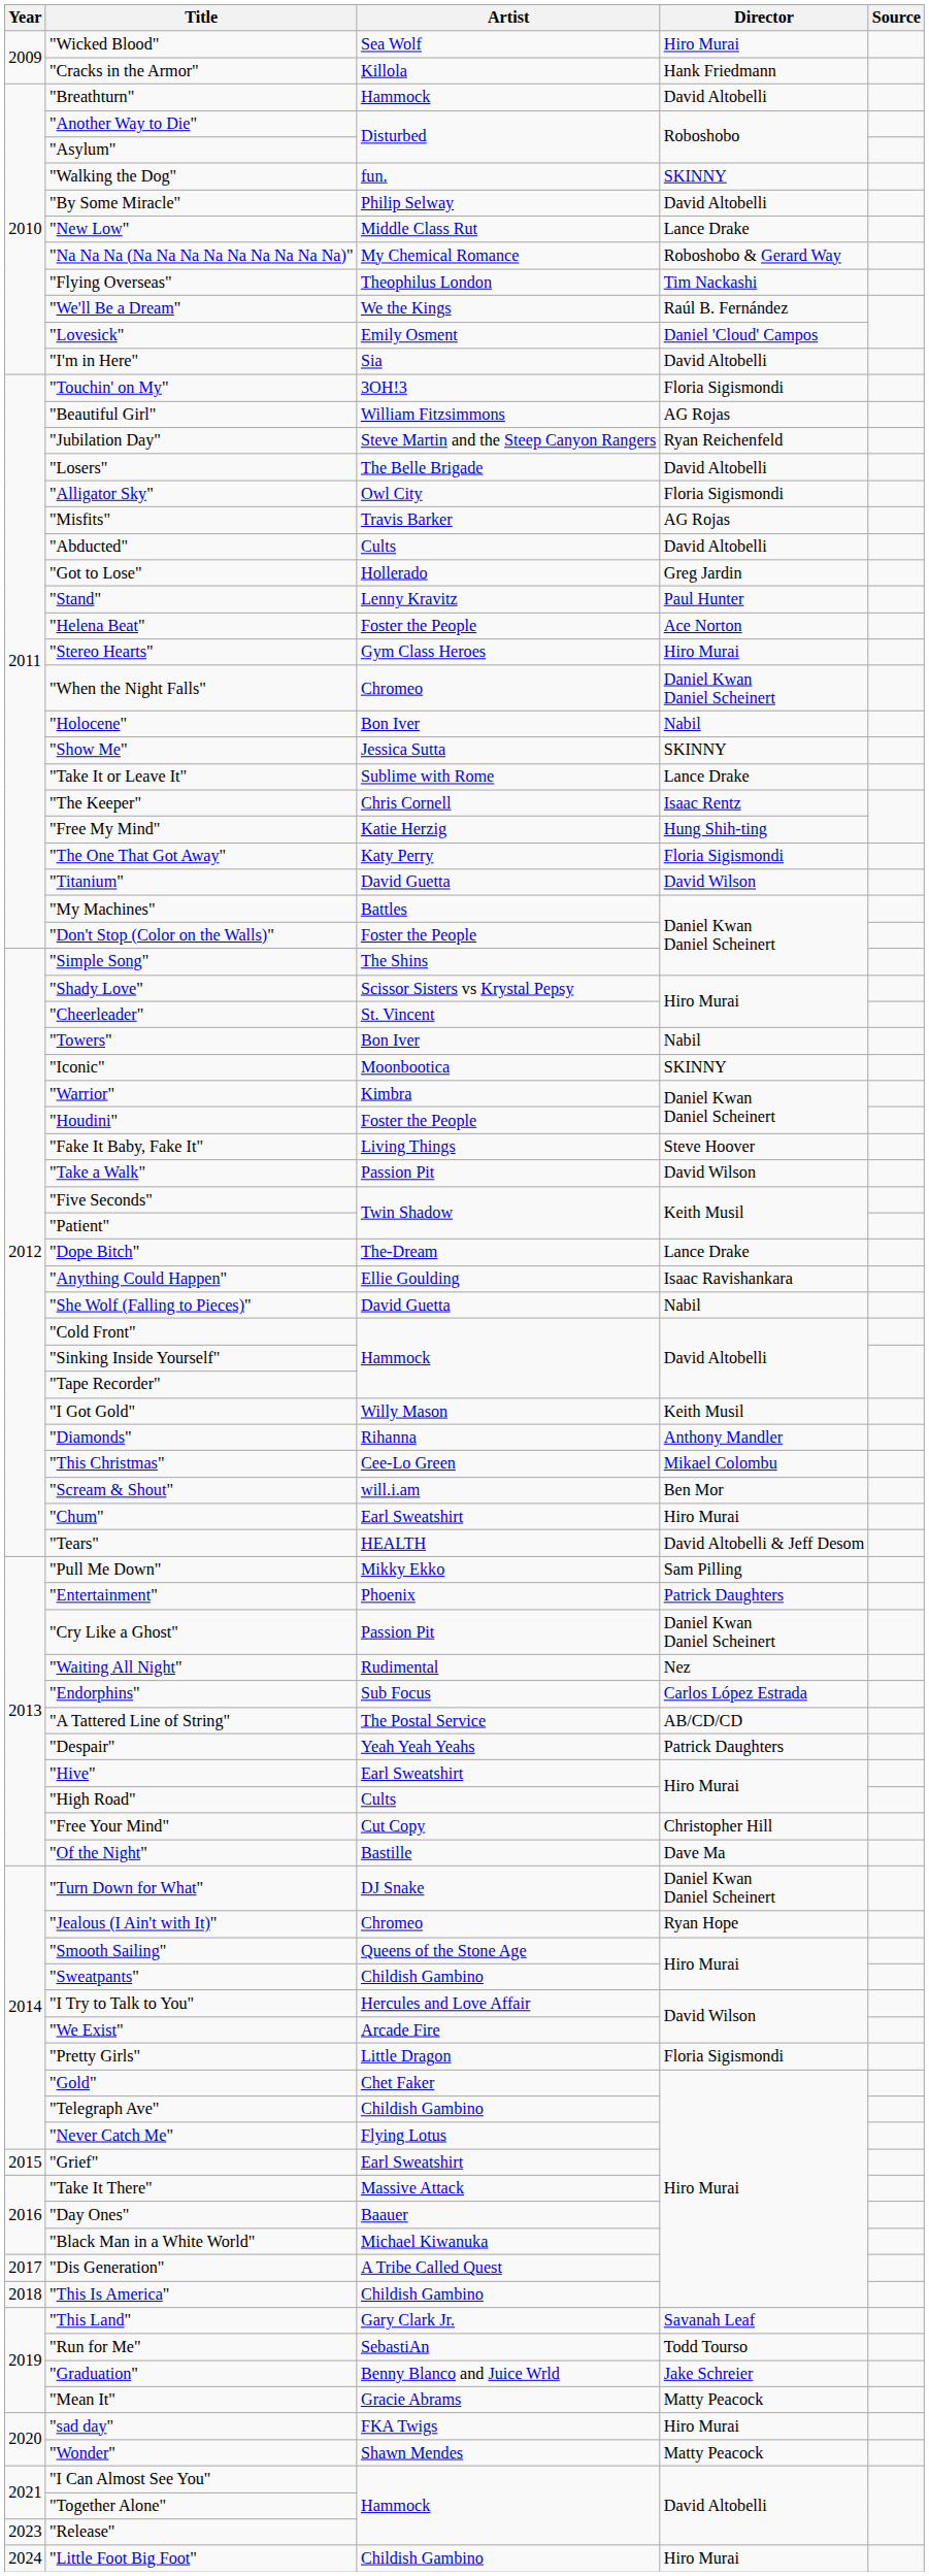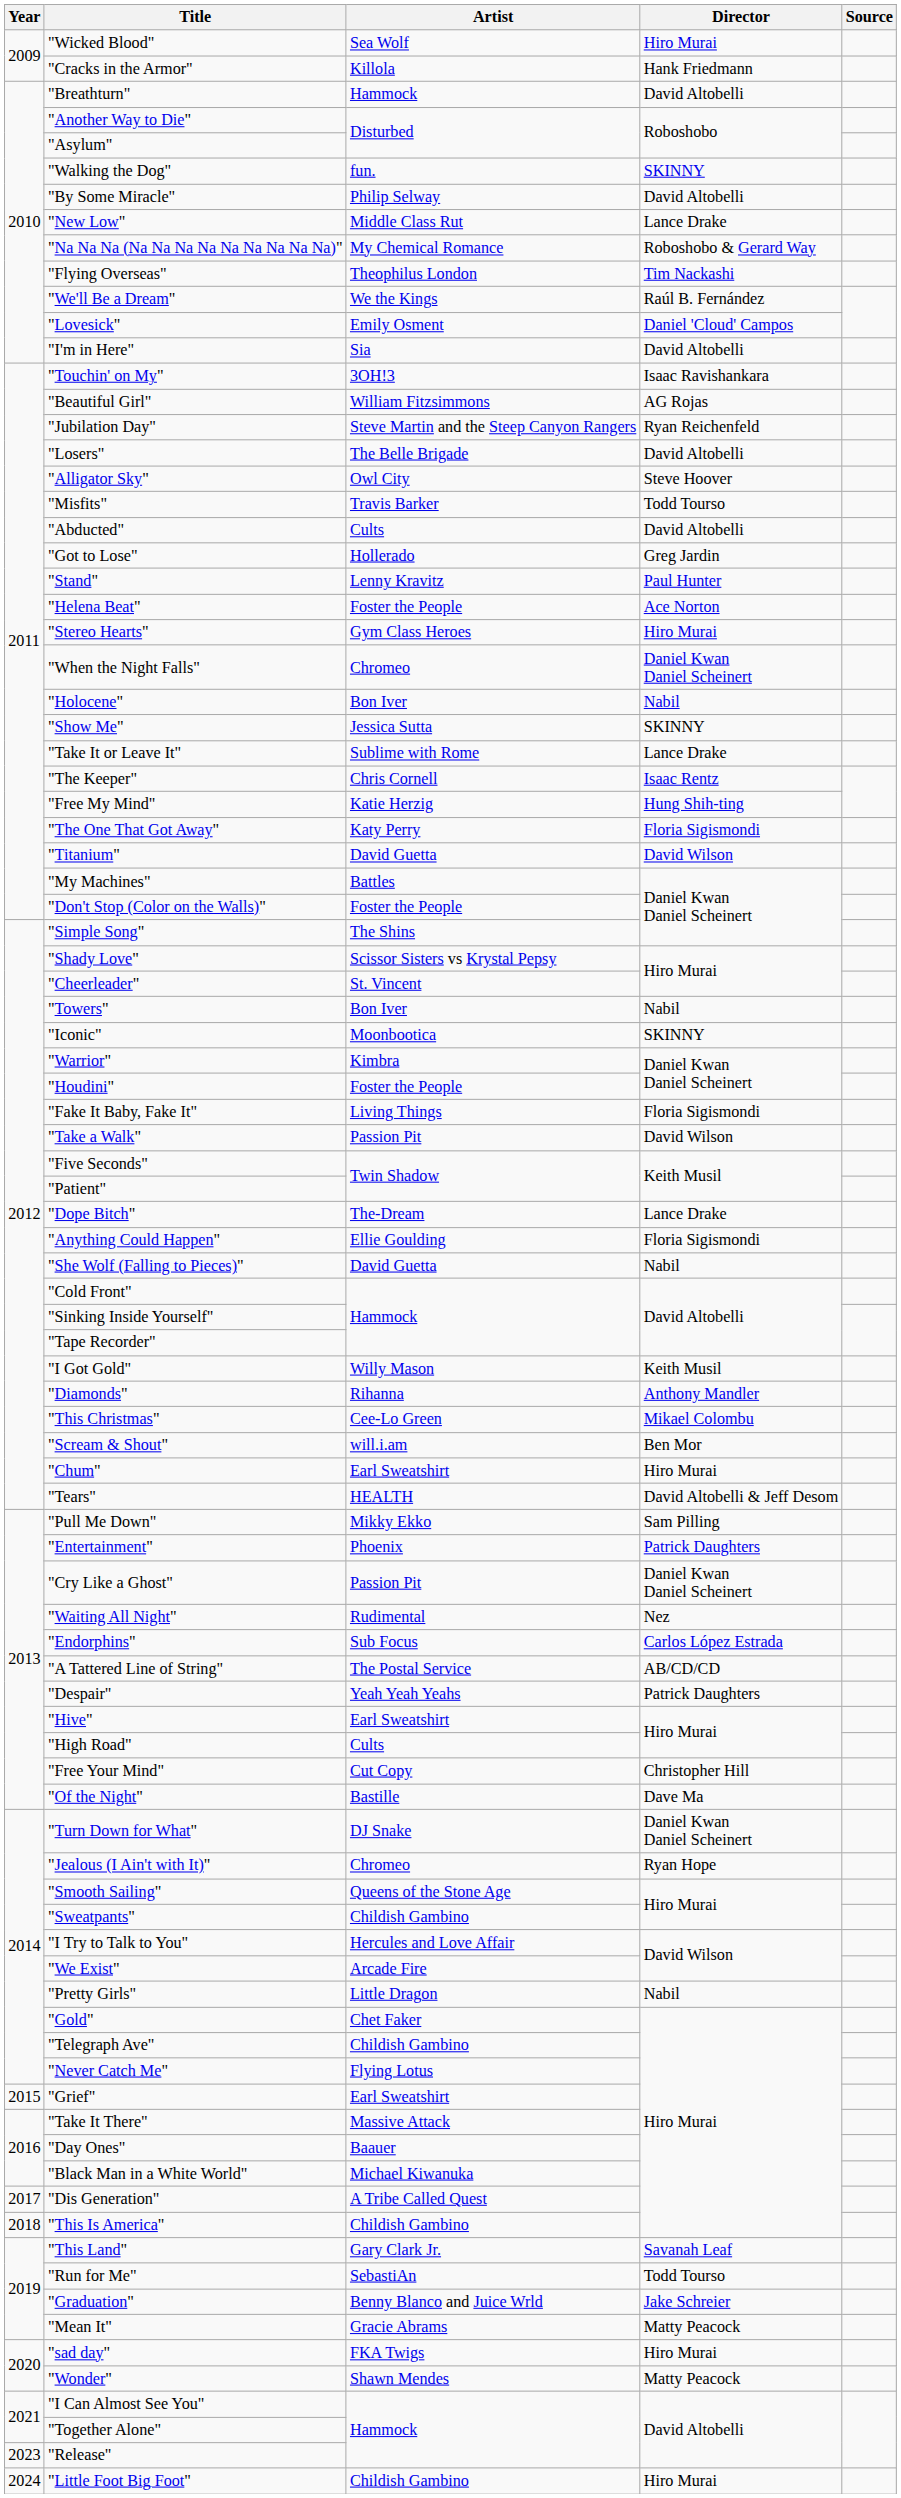 <table class="wikitable">
 <tr>
 <th>Year</th>
 <th>Title</th>
 <th>Artist</th>
 <th>Director</th>
 <th>Source</th>
 </tr>
 <tr>
 <td rowspan=2>2009</td>
 <td>"Wicked Blood"</td>
 <td><a href='#'>Sea Wolf</a></td>
 <td><a href='#'>Hiro Murai</a></td>
 <td></td>
 </tr>
 <tr>
 <td>"Cracks in the Armor"</td>
 <td><a href='#'>Killola</a></td>
 <td>Hank Friedmann</td>
 <td></td>
 </tr>
 <tr>
 <td rowspan=11>2010</td>
 <td>"Breathturn"</td>
 <td><a href='#'>Hammock</a></td>
 <td>David Altobelli</td>
 <td></td>
 </tr>
 <tr>
 <td>"<a href='#'>Another Way to Die</a>"</td>
 <td rowspan=2><a href='#'>Disturbed</a></td>
 <td rowspan=2>Roboshobo</td>
 <td></td>
 </tr>
 <tr>
 <td>"Asylum"</td>
 </tr>
 <tr>
 <td>"Walking the Dog"</td>
 <td><a href='#'>fun.</a></td>
 <td><a href='#'>SKINNY</a></td>
 <td></td>
 </tr>
 <tr>
 <td>"By Some Miracle"</td>
 <td><a href='#'>Philip Selway</a></td>
 <td>David Altobelli</td>
 <td></td>
 </tr>
 <tr>
 <td>"<a href='#'>New Low</a>"</td>
 <td><a href='#'>Middle Class Rut</a></td>
 <td>Lance Drake</td>
 <td></td>
 </tr>
 <tr>
 <td>"<a href='#'>Na Na Na (Na Na Na Na Na Na Na Na Na)</a>"</td>
 <td><a href='#'>My Chemical Romance</a></td>
 <td>Roboshobo & <a href='#'>Gerard Way</a></td>
 <td></td>
 </tr>
 <tr>
 <td>"Flying Overseas"</td>
 <td><a href='#'>Theophilus London</a></td>
 <td><a href='#'>Tim Nackashi</a></td>
 <td></td>
 </tr>
 <tr>
 <td>"<a href='#'>We'll Be a Dream</a>"</td>
 <td><a href='#'>We the Kings</a></td>
 <td>Raúl B. Fernández</td>
 </tr>
 <tr>
 <td>"<a href='#'>Lovesick</a>"</td>
 <td><a href='#'>Emily Osment</a></td>
 <td><a href='#'>Daniel 'Cloud' Campos</a></td>
 </tr>
 <tr>
 <td>"I'm in Here"</td>
 <td><a href='#'>Sia</a></td>
 <td>David Altobelli</td>
 <td></td>
 </tr>
 <tr>
 <td rowspan="21">2011</td>
 <td>"<a href='#'>Touchin' on My</a>"</td>
 <td><a href='#'>3OH!3</a></td>
-<td>Floria Sigismondi</td>
+<td>Isaac Ravishankara</td>
 <td></td>
 </tr>
 <tr>
 <td>"Beautiful Girl"</td>
 <td><a href='#'>William Fitzsimmons</a></td>
 <td>AG Rojas</td>
 <td></td>
 </tr>
 <tr>
 <td>"Jubilation Day"</td>
 <td><a href='#'>Steve Martin</a> and the <a href='#'>Steep Canyon Rangers</a></td>
 <td>Ryan Reichenfeld</td>
 <td></td>
 </tr>
 <tr>
 <td>"Losers"</td>
 <td><a href='#'>The Belle Brigade</a></td>
 <td>David Altobelli</td>
 <td></td>
 </tr>
 <tr>
 <td>"<a href='#'>Alligator Sky</a>"</td>
 <td><a href='#'>Owl City</a></td>
-<td>Floria Sigismondi</td>
+<td>Steve Hoover</td>
 <td></td>
 </tr>
 <tr>
 <td>"Misfits"</td>
 <td><a href='#'>Travis Barker</a></td>
-<td>AG Rojas</td>
+<td>Todd Tourso</td>
 <td></td>
 </tr>
 <tr>
 <td>"Abducted"</td>
 <td><a href='#'>Cults</a></td>
 <td>David Altobelli</td>
 <td></td>
 </tr>
 <tr>
 <td>"Got to Lose"</td>
 <td><a href='#'>Hollerado</a></td>
 <td>Greg Jardin</td>
 <td></td>
 </tr>
 <tr>
 <td>"<a href='#'>Stand</a>"</td>
 <td><a href='#'>Lenny Kravitz</a></td>
 <td><a href='#'>Paul Hunter</a></td>
 <td></td>
 </tr>
 <tr>
 <td>"<a href='#'>Helena Beat</a>"</td>
 <td><a href='#'>Foster the People</a></td>
 <td><a href='#'>Ace Norton</a></td>
 <td></td>
 </tr>
 <tr>
 <td>"<a href='#'>Stereo Hearts</a>"</td>
 <td><a href='#'>Gym Class Heroes</a></td>
 <td><a href='#'>Hiro Murai</a></td>
 <td></td>
 </tr>
 <tr>
 <td>"When the Night Falls"</td>
 <td><a href='#'>Chromeo</a></td>
 <td><a href='#'>Daniel Kwan<br>Daniel Scheinert</a></td>
 <td></td>
 </tr>
 <tr>
 <td>"<a href='#'>Holocene</a>"</td>
 <td><a href='#'>Bon Iver</a></td>
 <td><a href='#'>Nabil</a></td>
 <td></td>
 </tr>
 <tr>
 <td>"<a href='#'>Show Me</a>"</td>
 <td><a href='#'>Jessica Sutta</a></td>
 <td>SKINNY</td>
 <td></td>
 </tr>
 <tr>
 <td>"Take It or Leave It"</td>
 <td><a href='#'>Sublime with Rome</a></td>
 <td>Lance Drake</td>
 <td></td>
 </tr>
 <tr>
 <td>"The Keeper"</td>
 <td><a href='#'>Chris Cornell</a></td>
 <td><a href='#'>Isaac Rentz</a></td>
 </tr>
 <tr>
 <td>"Free My Mind"</td>
 <td><a href='#'>Katie Herzig</a></td>
 <td><a href='#'>Hung Shih-ting</a></td>
 </tr>
 <tr>
 <td>"<a href='#'>The One That Got Away</a>"</td>
 <td><a href='#'>Katy Perry</a></td>
 <td><a href='#'>Floria Sigismondi</a></td>
 <td></td>
 </tr>
 <tr>
 <td>"<a href='#'>Titanium</a>"</td>
 <td><a href='#'>David Guetta</a></td>
 <td><a href='#'>David Wilson</a></td>
 <td></td>
 </tr>
 <tr>
 <td>"My Machines"</td>
 <td><a href='#'>Battles</a></td>
 <td rowspan=3>Daniel Kwan<br>Daniel Scheinert</td>
 <td></td>
 </tr>
 <tr>
 <td>"<a href='#'>Don't Stop (Color on the Walls)</a>"</td>
 <td><a href='#'>Foster the People</a></td>
 <td></td>
 </tr>
 <tr>
 <td rowspan="23">2012</td>
 <td>"<a href='#'>Simple Song</a>"</td>
 <td><a href='#'>The Shins</a></td>
 <td></td>
 </tr>
 <tr>
 <td>"<a href='#'>Shady Love</a>"</td>
 <td><a href='#'>Scissor Sisters</a> vs <a href='#'>Krystal Pepsy</a></td>
 <td rowspan="2">Hiro Murai</td>
 <td></td>
 </tr>
 <tr>
 <td>"<a href='#'>Cheerleader</a>"</td>
 <td><a href='#'>St. Vincent</a></td>
 <td></td>
 </tr>
 <tr>
 <td>"<a href='#'>Towers</a>"</td>
 <td><a href='#'>Bon Iver</a></td>
 <td>Nabil</td>
 <td></td>
 </tr>
 <tr>
 <td>"Iconic"</td>
 <td><a href='#'>Moonbootica</a></td>
 <td>SKINNY</td>
 <td></td>
 </tr>
 <tr>
 <td>"<a href='#'>Warrior</a>"</td>
 <td><a href='#'>Kimbra</a></td>
 <td rowspan=2>Daniel Kwan<br>Daniel Scheinert</td>
 <td></td>
 </tr>
 <tr>
 <td>"<a href='#'>Houdini</a>"</td>
 <td><a href='#'>Foster the People</a></td>
 </tr>
 <tr>
 <td>"Fake It Baby, Fake It"</td>
 <td><a href='#'>Living Things</a></td>
-<td>Steve Hoover</td>
+<td>Floria Sigismondi</td>
 <td></td>
 </tr>
 <tr>
 <td>"<a href='#'>Take a Walk</a>"</td>
 <td><a href='#'>Passion Pit</a></td>
 <td>David Wilson</td>
 <td></td>
 </tr>
 <tr>
 <td>"Five Seconds"</td>
 <td rowspan="2"><a href='#'>Twin Shadow</a></td>
 <td rowspan="2">Keith Musil</td>
 <td></td>
 </tr>
 <tr>
 <td>"Patient"</td>
 <td></td>
 </tr>
 <tr>
 <td>"<a href='#'>Dope Bitch</a>"</td>
 <td><a href='#'>The-Dream</a></td>
 <td>Lance Drake</td>
 <td></td>
 </tr>
 <tr>
 <td>"<a href='#'>Anything Could Happen</a>"</td>
 <td><a href='#'>Ellie Goulding</a></td>
-<td>Isaac Ravishankara</td>
+<td>Floria Sigismondi</td>
 <td></td>
 </tr>
 <tr>
 <td>"<a href='#'>She Wolf (Falling to Pieces)</a>"</td>
 <td><a href='#'>David Guetta</a></td>
 <td>Nabil</td>
 <td></td>
 </tr>
 <tr>
 <td>"Cold Front"</td>
 <td rowspan="3"><a href='#'>Hammock</a></td>
 <td rowspan="3">David Altobelli</td>
 <td></td>
 </tr>
 <tr>
 <td>"Sinking Inside Yourself"</td>
 </tr>
 <tr>
 <td>"Tape Recorder"</td>
 </tr>
 <tr>
 <td>"I Got Gold"</td>
 <td><a href='#'>Willy Mason</a></td>
 <td>Keith Musil</td>
 <td></td>
 </tr>
 <tr>
 <td>"<a href='#'>Diamonds</a>"</td>
 <td><a href='#'>Rihanna</a></td>
 <td><a href='#'>Anthony Mandler</a></td>
 <td></td>
 </tr>
 <tr>
 <td>"<a href='#'>This Christmas</a>"</td>
 <td><a href='#'>Cee-Lo Green</a></td>
 <td><a href='#'>Mikael Colombu</a></td>
 <td></td>
 </tr>
 <tr>
 <td>"<a href='#'>Scream & Shout</a>"</td>
 <td><a href='#'>will.i.am</a></td>
 <td>Ben Mor</td>
 <td></td>
 </tr>
 <tr>
 <td>"<a href='#'>Chum</a>"</td>
 <td><a href='#'>Earl Sweatshirt</a></td>
 <td>Hiro Murai</td>
 <td></td>
 </tr>
 <tr>
 <td>"Tears"</td>
 <td><a href='#'>HEALTH</a></td>
 <td>David Altobelli & Jeff Desom</td>
 <td></td>
 </tr>
 <tr>
 <td rowspan="11">2013</td>
 <td>"Pull Me Down"</td>
 <td><a href='#'>Mikky Ekko</a></td>
 <td>Sam Pilling</td>
 <td></td>
 </tr>
 <tr>
 <td>"<a href='#'>Entertainment</a>"</td>
 <td><a href='#'>Phoenix</a></td>
 <td><a href='#'>Patrick Daughters</a></td>
 <td></td>
 </tr>
 <tr>
 <td>"Cry Like a Ghost"</td>
 <td><a href='#'>Passion Pit</a></td>
 <td>Daniel Kwan<br>Daniel Scheinert</td>
 <td></td>
 </tr>
 <tr>
 <td>"<a href='#'>Waiting All Night</a>"</td>
 <td><a href='#'>Rudimental</a></td>
 <td>Nez</td>
 <td></td>
 </tr>
 <tr>
 <td>"<a href='#'>Endorphins</a>"</td>
 <td><a href='#'>Sub Focus</a></td>
 <td><a href='#'>Carlos López Estrada</a></td>
 <td></td>
 </tr>
 <tr>
 <td>"A Tattered Line of String"</td>
 <td><a href='#'>The Postal Service</a></td>
 <td>AB/CD/CD</td>
 <td></td>
 </tr>
 <tr>
 <td>"Despair"</td>
 <td><a href='#'>Yeah Yeah Yeahs</a></td>
 <td>Patrick Daughters</td>
 <td></td>
 </tr>
 <tr>
 <td>"<a href='#'>Hive</a>"</td>
 <td><a href='#'>Earl Sweatshirt</a></td>
 <td rowspan=2>Hiro Murai</td>
 <td></td>
 </tr>
 <tr>
 <td>"High Road"</td>
 <td><a href='#'>Cults</a></td>
 <td></td>
 </tr>
 <tr>
 <td>"Free Your Mind"</td>
 <td><a href='#'>Cut Copy</a></td>
 <td>Christopher Hill</td>
 <td></td>
 </tr>
 <tr>
 <td>"<a href='#'>Of the Night</a>"</td>
 <td><a href='#'>Bastille</a></td>
 <td>Dave Ma</td>
 <td></td>
 </tr>
 <tr>
 <td rowspan="10">2014</td>
 <td>"<a href='#'>Turn Down for What</a>"</td>
 <td><a href='#'>DJ Snake</a></td>
 <td>Daniel Kwan<br>Daniel Scheinert</td>
 <td></td>
 </tr>
 <tr>
 <td>"<a href='#'>Jealous (I Ain't with It)</a>"</td>
 <td><a href='#'>Chromeo</a></td>
 <td>Ryan Hope</td>
 <td></td>
 </tr>
 <tr>
 <td>"<a href='#'>Smooth Sailing</a>"</td>
 <td><a href='#'>Queens of the Stone Age</a></td>
 <td rowspan=2>Hiro Murai</td>
 <td></td>
 </tr>
 <tr>
 <td>"<a href='#'>Sweatpants</a>"</td>
 <td><a href='#'>Childish Gambino</a></td>
 <td></td>
 </tr>
 <tr>
 <td>"I Try to Talk to You"</td>
 <td><a href='#'>Hercules and Love Affair</a></td>
 <td rowspan=2>David Wilson</td>
 <td></td>
 </tr>
 <tr>
 <td>"<a href='#'>We Exist</a>"</td>
 <td><a href='#'>Arcade Fire</a></td>
 <td></td>
 </tr>
 <tr>
 <td>"Pretty Girls"</td>
 <td><a href='#'>Little Dragon</a></td>
-<td>Floria Sigismondi</td>
+<td>Nabil</td>
 <td></td>
 </tr>
 <tr>
 <td>"<a href='#'>Gold</a>"</td>
 <td><a href='#'>Chet Faker</a></td>
 <td rowspan=9>Hiro Murai</td>
 <td></td>
 </tr>
 <tr>
 <td>"Telegraph Ave"</td>
 <td><a href='#'>Childish Gambino</a></td>
 <td></td>
 </tr>
 <tr>
 <td>"<a href='#'>Never Catch Me</a>"</td>
 <td><a href='#'>Flying Lotus</a></td>
 <td></td>
 </tr>
 <tr>
 <td>2015</td>
 <td>"Grief"</td>
 <td><a href='#'>Earl Sweatshirt</a></td>
 <td></td>
 </tr>
 <tr>
 <td rowspan="3">2016</td>
 <td>"Take It There"</td>
 <td><a href='#'>Massive Attack</a></td>
 <td></td>
 </tr>
 <tr>
 <td>"Day Ones"</td>
 <td><a href='#'>Baauer</a></td>
 <td></td>
 </tr>
 <tr>
 <td>"Black Man in a White World"</td>
 <td><a href='#'>Michael Kiwanuka</a></td>
 <td></td>
 </tr>
 <tr>
 <td>2017</td>
 <td>"Dis Generation"</td>
 <td><a href='#'>A Tribe Called Quest</a></td>
 <td></td>
 </tr>
 <tr>
 <td>2018</td>
 <td>"<a href='#'>This Is America</a>"</td>
 <td><a href='#'>Childish Gambino</a></td>
 <td></td>
 </tr>
 <tr>
 <td rowspan="4">2019</td>
 <td>"<a href='#'>This Land</a>"</td>
 <td><a href='#'>Gary Clark Jr.</a></td>
 <td><a href='#'>Savanah Leaf</a></td>
 <td></td>
 </tr>
 <tr>
 <td>"Run for Me"</td>
 <td><a href='#'>SebastiAn</a></td>
 <td>Todd Tourso</td>
 <td></td>
 </tr>
 <tr>
 <td>"<a href='#'>Graduation</a>"</td>
 <td><a href='#'>Benny Blanco</a> and <a href='#'>Juice Wrld</a></td>
 <td><a href='#'>Jake Schreier</a></td>
 <td></td>
 </tr>
 <tr>
 <td>"Mean It"</td>
 <td><a href='#'>Gracie Abrams</a></td>
 <td>Matty Peacock</td>
 <td></td>
 </tr>
 <tr>
 <td rowspan="2">2020</td>
 <td>"<a href='#'>sad day</a>"</td>
 <td><a href='#'>FKA Twigs</a></td>
 <td>Hiro Murai</td>
 <td></td>
 </tr>
 <tr>
 <td>"<a href='#'>Wonder</a>"</td>
 <td><a href='#'>Shawn Mendes</a></td>
 <td>Matty Peacock</td>
 <td></td>
 </tr>
 <tr>
 <td rowspan="2">2021</td>
 <td>"I Can Almost See You"</td>
 <td rowspan="3"><a href='#'>Hammock</a></td>
 <td rowspan="3">David Altobelli</td>
 </tr>
 <tr>
 <td>"Together Alone"</td>
 </tr>
 <tr>
 <td>2023</td>
 <td>"Release"</td>
 </tr>
 <tr>
 <td>2024</td>
 <td>"<a href='#'>Little Foot Big Foot</a>"</td>
 <td><a href='#'>Childish Gambino</a></td>
 <td>Hiro Murai</td>
 <td></td>
 </tr>
 </table>
